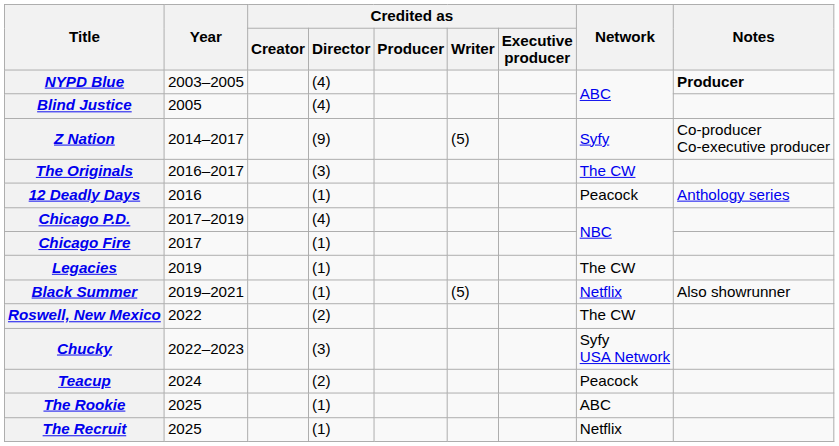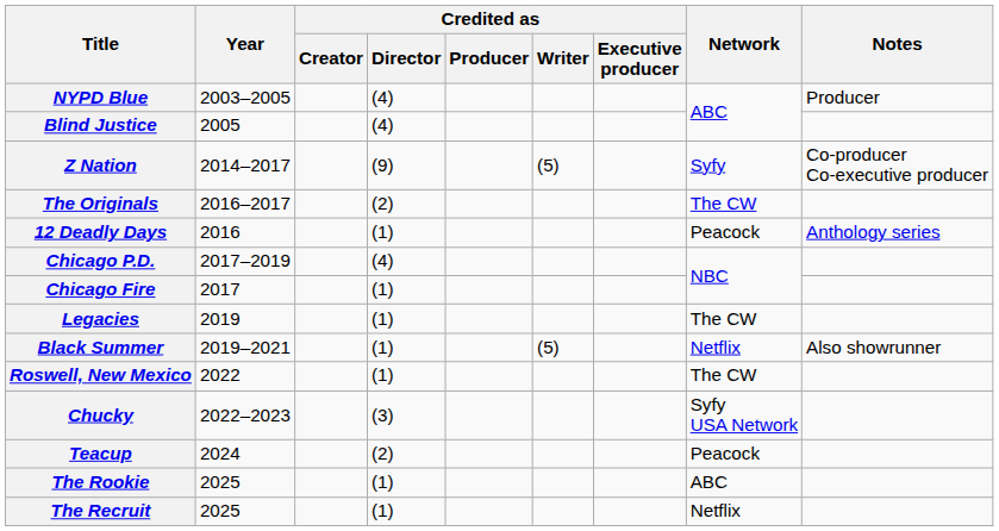 <table class="wikitable plainrowheaders sortable">
 <tr>
 <th rowspan="2" scope="col">Title</th>
 <th rowspan="2" scope="col">Year</th>
 <th colspan="5" scope="col">Credited as</th>
 <th rowspan="2" scope="col">Network</th>
 <th rowspan="2" scope="col" class="unsortable">Notes</th>
 </tr>
 <tr>
 <th>Creator</th>
 <th>Director</th>
 <th>Producer</th>
 <th>Writer</th>
 <th>Executive<br>producer</th>
 </tr>
 <tr>
 <th scope=row><em><a href='#'>NYPD Blue</a></em></th>
 <td>2003–2005</td>
 <td></td>
 <td> (4)</td>
 <td></td>
 <td></td>
 <td></td>
 <td rowspan="2"><a href='#'>ABC</a></td>
-<td><strong>Producer </strong></td>
+<td>Producer </td>
 </tr>
 <tr>
 <th scope=row><em><a href='#'>Blind Justice</a></em></th>
 <td>2005</td>
 <td></td>
 <td> (4)</td>
 <td></td>
 <td></td>
 <td></td>
 <td></td>
 </tr>
 <tr>
 <th scope=row><em><a href='#'>Z Nation</a></em></th>
 <td>2014–2017</td>
 <td></td>
 <td> (9)</td>
 <td></td>
 <td> (5)</td>
 <td></td>
 <td><a href='#'>Syfy</a></td>
 <td>Co-producer <br>Co-executive producer </td>
 </tr>
 <tr>
 <th scope=row><em><a href='#'>The Originals</a></em></th>
 <td>2016–2017</td>
 <td></td>
-<td> (3)</td>
+<td> (2)</td>
 <td></td>
 <td></td>
 <td></td>
 <td><a href='#'>The CW</a></td>
 <td></td>
 </tr>
 <tr>
 <th scope=row><em><a href='#'>12 Deadly Days</a></em></th>
 <td>2016</td>
 <td></td>
 <td> (1)</td>
 <td></td>
 <td></td>
 <td></td>
 <td>Peacock</td>
 <td><a href='#'>Anthology series</a></td>
 </tr>
 <tr>
 <th scope=row><em><a href='#'>Chicago P.D.</a></em></th>
 <td>2017–2019</td>
 <td></td>
 <td> (4)</td>
 <td></td>
 <td></td>
 <td></td>
 <td rowspan="2"><a href='#'>NBC</a></td>
 <td></td>
 </tr>
 <tr>
 <th scope=row><em><a href='#'>Chicago Fire</a></em></th>
 <td>2017</td>
 <td></td>
 <td> (1)</td>
 <td></td>
 <td></td>
 <td></td>
 <td></td>
 </tr>
 <tr>
 <th scope=row><em><a href='#'>Legacies</a></em></th>
 <td>2019</td>
 <td></td>
 <td> (1)</td>
 <td></td>
 <td></td>
 <td></td>
 <td>The CW</td>
 <td></td>
 </tr>
 <tr>
 <th scope=row><em><a href='#'>Black Summer</a></em></th>
 <td>2019–2021</td>
 <td></td>
 <td> (1)</td>
 <td></td>
 <td> (5)</td>
 <td></td>
 <td><a href='#'>Netflix</a></td>
 <td>Also showrunner</td>
 </tr>
 <tr>
 <th scope=row><em><a href='#'>Roswell, New Mexico</a></em></th>
 <td>2022</td>
 <td></td>
-<td> (2)</td>
+<td> (1)</td>
 <td></td>
 <td></td>
 <td></td>
 <td>The CW</td>
 <td></td>
 </tr>
 <tr>
 <th scope=row><em><a href='#'>Chucky</a></em></th>
 <td>2022–2023</td>
 <td></td>
 <td> (3)</td>
 <td></td>
 <td></td>
 <td></td>
 <td>Syfy<br><a href='#'>USA Network</a></td>
 <td></td>
 </tr>
 <tr>
 <th scope=row><em><a href='#'>Teacup</a></em></th>
 <td>2024</td>
 <td></td>
 <td> (2)</td>
 <td></td>
 <td></td>
 <td></td>
 <td>Peacock</td>
 <td></td>
 </tr>
 <tr>
 <th scope=row><em><a href='#'>The Rookie</a></em></th>
 <td>2025</td>
 <td></td>
 <td> (1)</td>
 <td></td>
 <td></td>
 <td></td>
 <td>ABC</td>
 <td></td>
 </tr>
 <tr>
 <th scope=row><em><a href='#'>The Recruit</a></em></th>
 <td>2025</td>
 <td></td>
 <td> (1)</td>
 <td></td>
 <td></td>
 <td></td>
 <td>Netflix</td>
 <td></td>
 </tr>
 </table>
